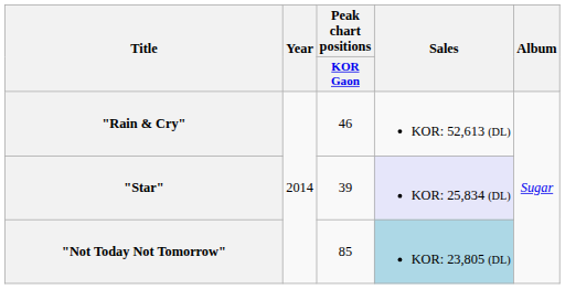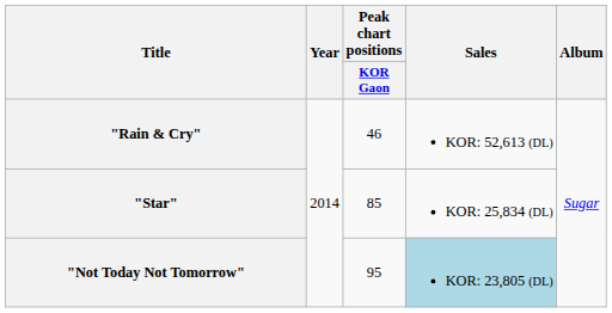 <table class="wikitable plainrowheaders" style="text-align:center;">
 <tr>
 <th scope="col" rowspan="2" style="width:20em;">Title</th>
 <th scope="col" rowspan="2">Year</th>
 <th scope="col" colspan="1">Peak chart positions</th>
 <th scope="col" rowspan="2">Sales</th>
 <th scope="col" rowspan="2">Album</th>
 </tr>
 <tr>
 <th scope="col" style="width:4em;font-size:90%;"><a href='#'>KOR<br>Gaon</a><br></th>
 </tr>
 <tr>
 <th scope="row">"Rain & Cry"</th>
 <td rowspan="3">2014</td>
 <td>46</td>
 <td><br><ul><li>KOR: 52,613 <small>(DL)</small></li></ul></td>
 <td rowspan="3"><em><a href='#'>Sugar</a></em></td>
 </tr>
 <tr>
 <th scope="row">"Star"</th>
-<td>39</td>
-<td style="background: lavender;"><br><ul><li>KOR: 25,834 <small>(DL)</small></li></ul></td>
+<td>85</td>
+<td><br><ul><li>KOR: 25,834 <small>(DL)</small></li></ul></td>
 </tr>
 <tr>
 <th scope="row">"Not Today Not Tomorrow"</th>
-<td>85</td>
+<td>95</td>
 <td style="background: lightblue;"><br><ul><li>KOR: 23,805 <small>(DL)</small></li></ul></td>
 </tr>
 </table>
